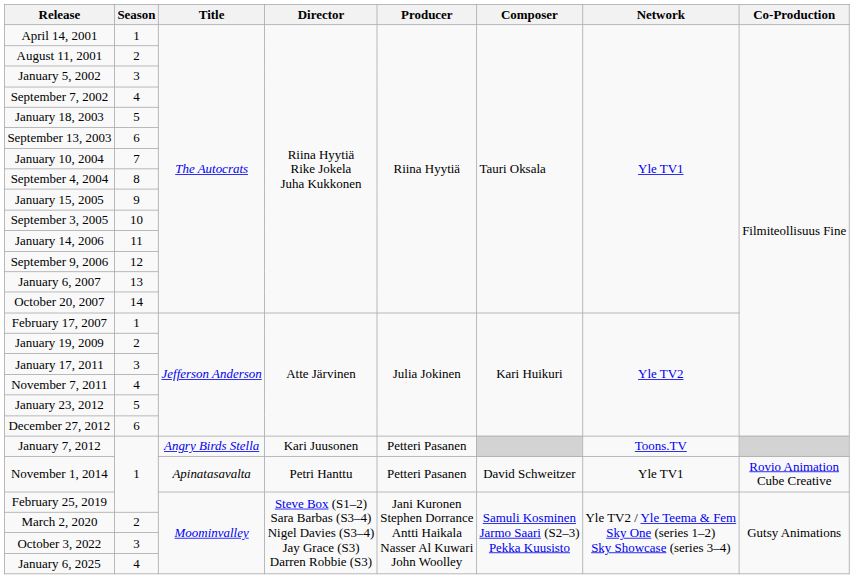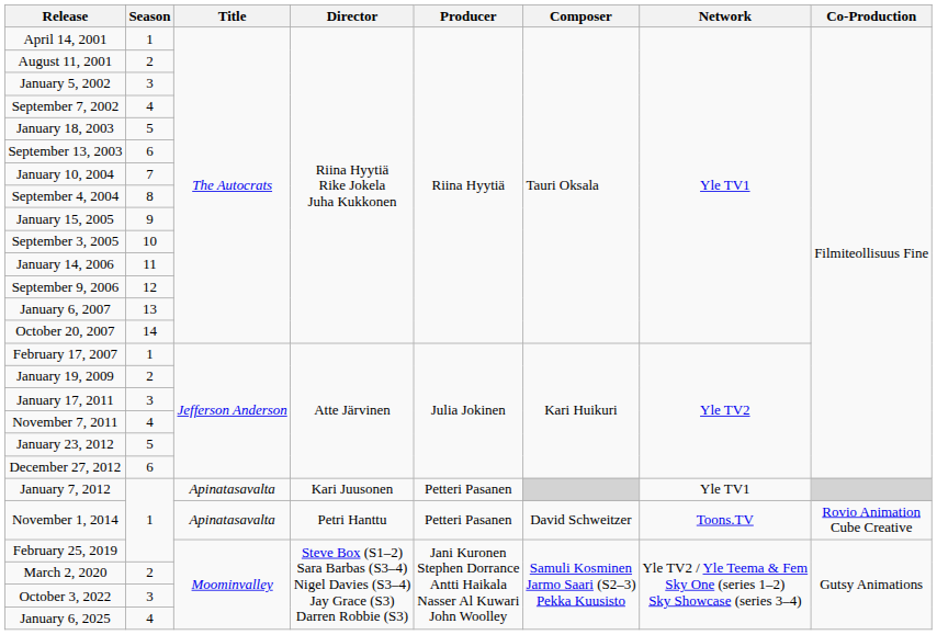 <table class="wikitable">
 <tr>
 <th>Release</th>
 <th>Season</th>
 <th>Title</th>
 <th>Director</th>
 <th>Producer</th>
 <th>Composer</th>
 <th>Network</th>
 <th>Co-Production</th>
 </tr>
 <tr>
 <td style="text-align: center;">April 14, 2001</td>
 <td style="text-align: center;">1</td>
 <td rowspan="14" style="text-align: center;"><em><a href='#'>The Autocrats</a></em></td>
 <td rowspan="14" style="text-align: center;">Riina Hyytiä<br>Rike Jokela<br>Juha Kukkonen</td>
 <td rowspan="14" style="text-align: center;">Riina Hyytiä</td>
 <td rowspan="14">Tauri Oksala</td>
 <td rowspan="14" style="text-align: center;"><a href='#'>Yle TV1</a></td>
 <td rowspan="20" style="text-align: center;">Filmiteollisuus Fine</td>
 </tr>
 <tr>
 <td style="text-align: center;">August 11, 2001</td>
 <td style="text-align: center;">2</td>
 </tr>
 <tr>
 <td style="text-align: center;">January 5, 2002</td>
 <td style="text-align: center;">3</td>
 </tr>
 <tr>
 <td style="text-align: center;">September 7, 2002</td>
 <td style="text-align: center;">4</td>
 </tr>
 <tr>
 <td style="text-align: center;">January 18, 2003</td>
 <td style="text-align: center;">5</td>
 </tr>
 <tr>
 <td style="text-align: center;">September 13, 2003</td>
 <td style="text-align: center;">6</td>
 </tr>
 <tr>
 <td style="text-align: center;">January 10, 2004</td>
 <td style="text-align: center;">7</td>
 </tr>
 <tr>
 <td style="text-align: center;">September 4, 2004</td>
 <td style="text-align: center;">8</td>
 </tr>
 <tr>
 <td style="text-align: center;">January 15, 2005</td>
 <td style="text-align: center;">9</td>
 </tr>
 <tr>
 <td style="text-align: center;">September 3, 2005</td>
 <td style="text-align: center;">10</td>
 </tr>
 <tr>
 <td style="text-align: center;">January 14, 2006</td>
 <td style="text-align: center;">11</td>
 </tr>
 <tr>
 <td style="text-align: center;">September 9, 2006</td>
 <td style="text-align: center;">12</td>
 </tr>
 <tr>
 <td style="text-align: center;">January 6, 2007</td>
 <td style="text-align: center;">13</td>
 </tr>
 <tr>
 <td style="text-align: center;">October 20, 2007</td>
 <td style="text-align: center;">14</td>
 </tr>
 <tr>
 <td style="text-align: center;">February 17, 2007</td>
 <td style="text-align: center;">1</td>
 <td rowspan="6" style="text-align: center;"><em><a href='#'>Jefferson Anderson</a></em></td>
 <td rowspan="6" style="text-align: center;">Atte Järvinen</td>
 <td rowspan="6" style="text-align: center;">Julia Jokinen</td>
 <td rowspan="6" style="text-align: center;">Kari Huikuri</td>
 <td rowspan="6" style="text-align: center;"><a href='#'>Yle TV2</a></td>
 </tr>
 <tr>
 <td style="text-align: center;">January 19, 2009</td>
 <td style="text-align: center;">2</td>
 </tr>
 <tr>
 <td style="text-align: center;">January 17, 2011</td>
 <td style="text-align: center;">3</td>
 </tr>
 <tr>
 <td style="text-align: center;">November 7, 2011</td>
 <td style="text-align: center;">4</td>
 </tr>
 <tr>
 <td style="text-align: center;">January 23, 2012</td>
 <td style="text-align: center;">5</td>
 </tr>
 <tr>
 <td style="text-align: center;">December 27, 2012</td>
 <td style="text-align: center;">6</td>
 </tr>
 <tr>
 <td style="text-align: center;">January 7, 2012</td>
 <td rowspan="3" style="text-align: center;">1</td>
-<td style="text-align: center;"><em><a href='#'>Angry Birds Stella</a></em></td>
+<td style="text-align: center;"><em>Apinatasavalta</em></td>
 <td style="text-align: center;">Kari Juusonen</td>
 <td style="text-align: center;">Petteri Pasanen</td>
 <td style="background-color:#D3D3D3;"></td>
-<td style="text-align: center;"><a href='#'>Toons.TV</a></td>
+<td style="text-align: center;">Yle TV1</td>
 <td style="background-color:#D3D3D3;"></td>
 </tr>
 <tr>
 <td style="text-align: center;">November 1, 2014</td>
 <td style="text-align: center;"><em>Apinatasavalta</em></td>
 <td style="text-align: center;">Petri Hanttu</td>
 <td style="text-align: center;">Petteri Pasanen</td>
 <td style="text-align: center;">David Schweitzer</td>
-<td style="text-align: center;">Yle TV1</td>
+<td style="text-align: center;"><a href='#'>Toons.TV</a></td>
 <td style="text-align: center;"><a href='#'>Rovio Animation</a><br>Cube Creative</td>
 </tr>
 <tr>
 <td style="text-align:center;">February 25, 2019</td>
 <td rowspan="6" style="text-align:center;"><em><a href='#'>Moominvalley</a></em></td>
 <td rowspan="6" style="text-align:center;"><a href='#'>Steve Box</a> (S1–2)<br>Sara Barbas (S3–4)<br>Nigel Davies (S3–4)<br>Jay Grace (S3)<br>Darren Robbie (S3)</td>
 <td rowspan="6" style="text-align:center;">Jani Kuronen<br>Stephen Dorrance<br>Antti Haikala<br>Nasser Al Kuwari<br>John Woolley</td>
 <td rowspan="6" style="text-align:center;"><a href='#'>Samuli Kosminen</a><br><a href='#'>Jarmo Saari</a> (S2–3)<br><a href='#'>Pekka Kuusisto</a></td>
 <td rowspan="6" style="text-align:center;">Yle TV2 / <a href='#'>Yle Teema & Fem</a><br><a href='#'>Sky One</a> (series 1–2)<br><a href='#'>Sky Showcase</a> (series 3–4)</td>
 <td rowspan="6" style="text-align:center;">Gutsy Animations</td>
 </tr>
 <tr>
 <td style="text-align:center;">March 2, 2020</td>
 <td style="text-align:center;">2</td>
 </tr>
 <tr>
 <td style="text-align: center;">October 3, 2022</td>
 <td style="text-align: center;">3</td>
 </tr>
 <tr>
 <td style="text-align: center;">January 6, 2025</td>
 <td style="text-align: center;">4</td>
 </tr>
 </table>
